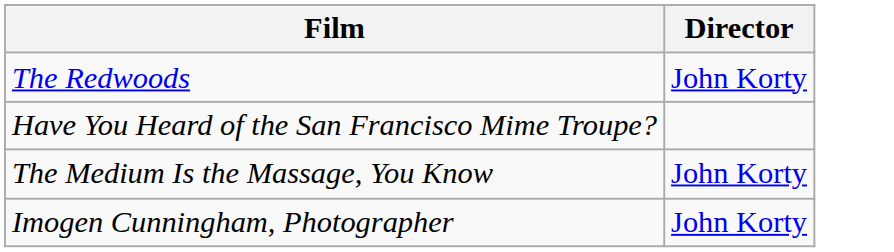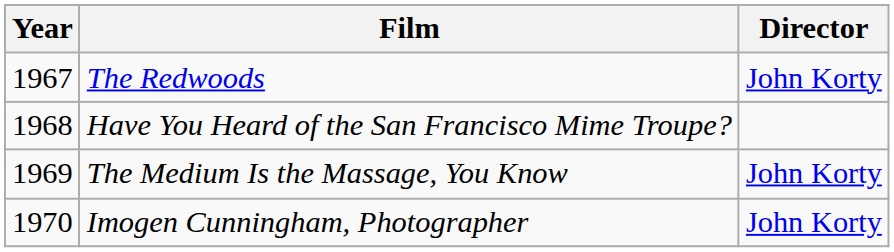 <table class="wikitable">
 <tr>
+<th>Year</th>
 <th>Film</th>
 <th>Director</th>
 </tr>
 <tr>
+<td>1967</td>
 <td><em><a href='#'>The Redwoods</a></em></td>
 <td><a href='#'>John Korty</a></td>
 </tr>
 <tr>
+<td>1968</td>
 <td><em>Have You Heard of the San Francisco Mime Troupe?</em></td>
 <td></td>
 </tr>
 <tr>
+<td>1969</td>
 <td><em>The Medium Is the Massage, You Know</em></td>
 <td><a href='#'>John Korty</a></td>
 </tr>
 <tr>
+<td>1970</td>
 <td><em>Imogen Cunningham, Photographer</em></td>
 <td><a href='#'>John Korty</a></td>
 </tr>
 </table>
